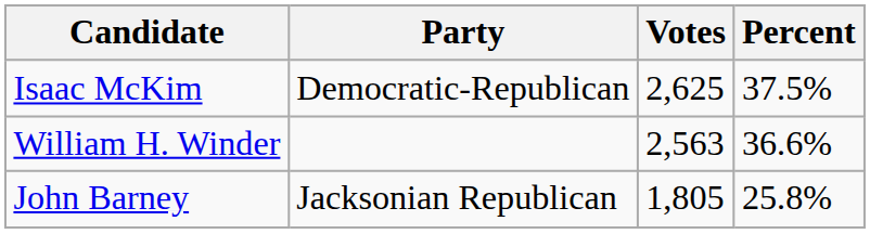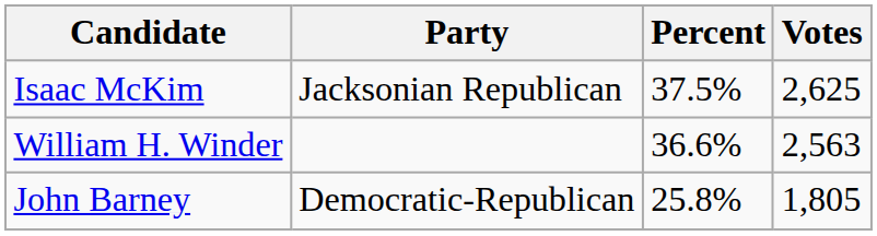 <table class=wikitable>
 <tr>
 <th>Candidate</th>
 <th>Party</th>
+<th>Percent</th>
 <th>Votes</th>
-<th>Percent</th>
 </tr>
 <tr>
 <td><a href='#'>Isaac McKim</a></td>
-<td>Democratic-Republican</td>
+<td>Jacksonian Republican</td>
+<td>37.5%</td>
 <td>2,625</td>
-<td>37.5%</td>
 </tr>
 <tr>
 <td><a href='#'>William H. Winder</a></td>
 <td></td>
+<td>36.6%</td>
 <td>2,563</td>
-<td>36.6%</td>
 </tr>
 <tr>
 <td><a href='#'>John Barney</a></td>
-<td>Jacksonian Republican</td>
+<td>Democratic-Republican</td>
+<td>25.8%</td>
 <td>1,805</td>
-<td>25.8%</td>
 </tr>
 </table>
